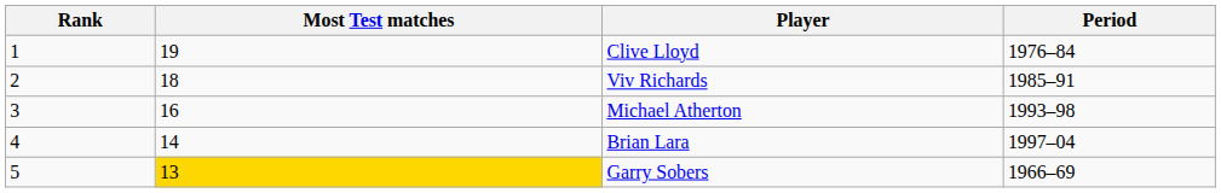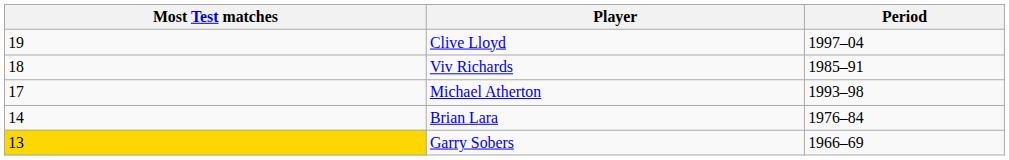 <table class="wikitable" style="width:80%;">
 <tr>
-<th>Rank</th>
 <th>Most <a href='#'>Test</a> matches</th>
 <th>Player</th>
 <th>Period</th>
 </tr>
 <tr>
-<td>1</td>
 <td>19</td>
 <td> <a href='#'>Clive Lloyd</a></td>
-<td>1976–84</td>
+<td>1997–04</td>
 </tr>
 <tr>
-<td>2</td>
 <td>18</td>
 <td> <a href='#'>Viv Richards</a></td>
 <td>1985–91</td>
 </tr>
 <tr>
-<td>3</td>
-<td>16</td>
+<td>17</td>
 <td> <a href='#'>Michael Atherton</a></td>
 <td>1993–98</td>
 </tr>
 <tr>
-<td>4</td>
 <td>14</td>
 <td> <a href='#'>Brian Lara</a></td>
-<td>1997–04</td>
+<td>1976–84</td>
 </tr>
 <tr>
-<td>5</td>
 <td style="background: gold;">13</td>
 <td> <a href='#'>Garry Sobers</a></td>
 <td>1966–69</td>
 </tr>
 </table>
